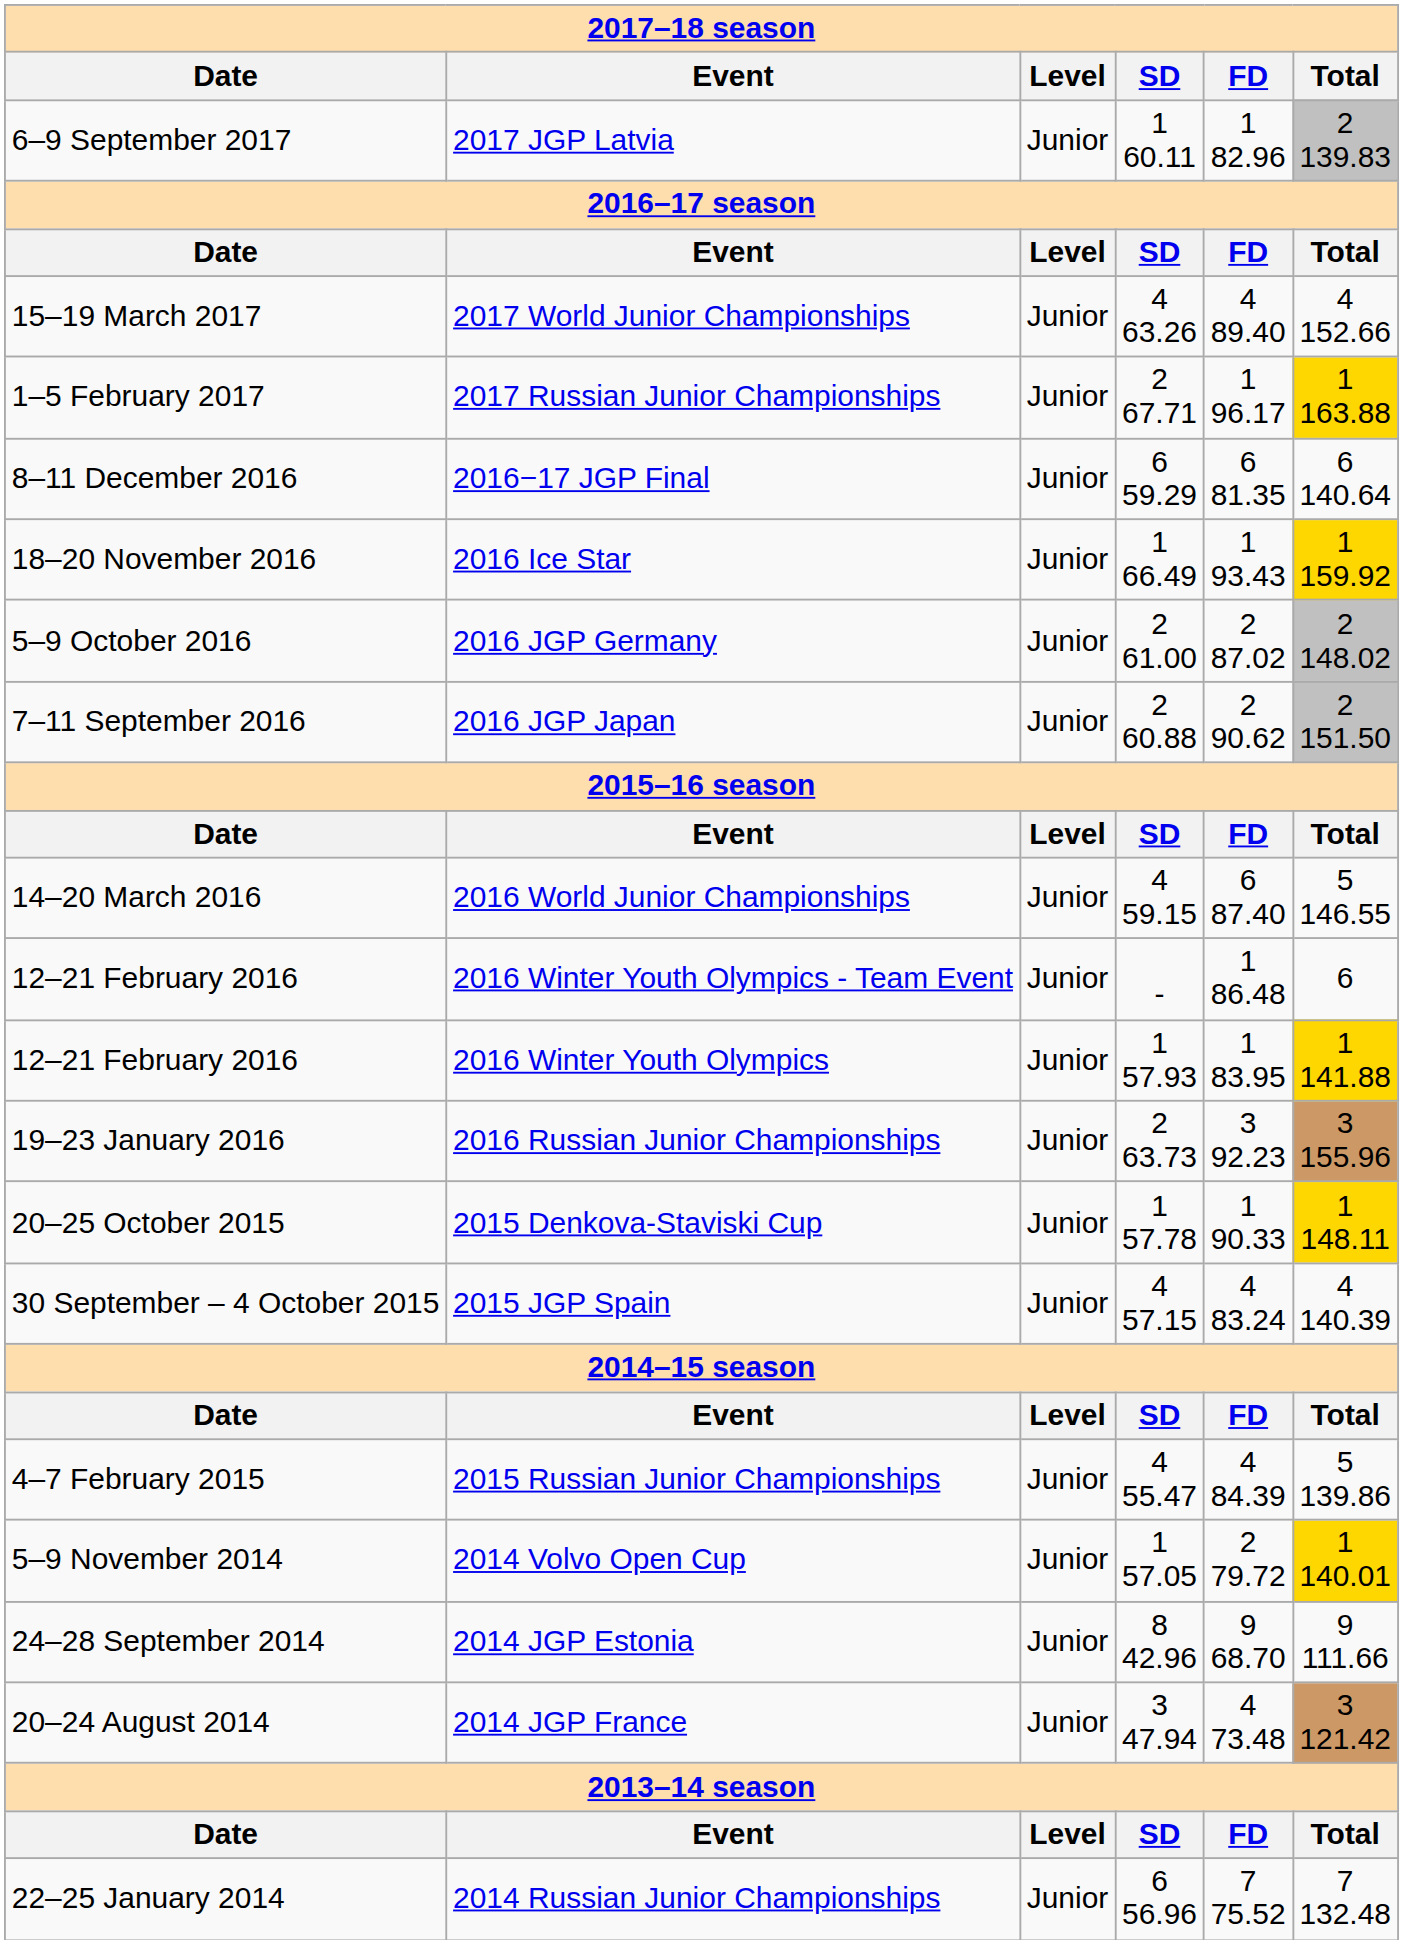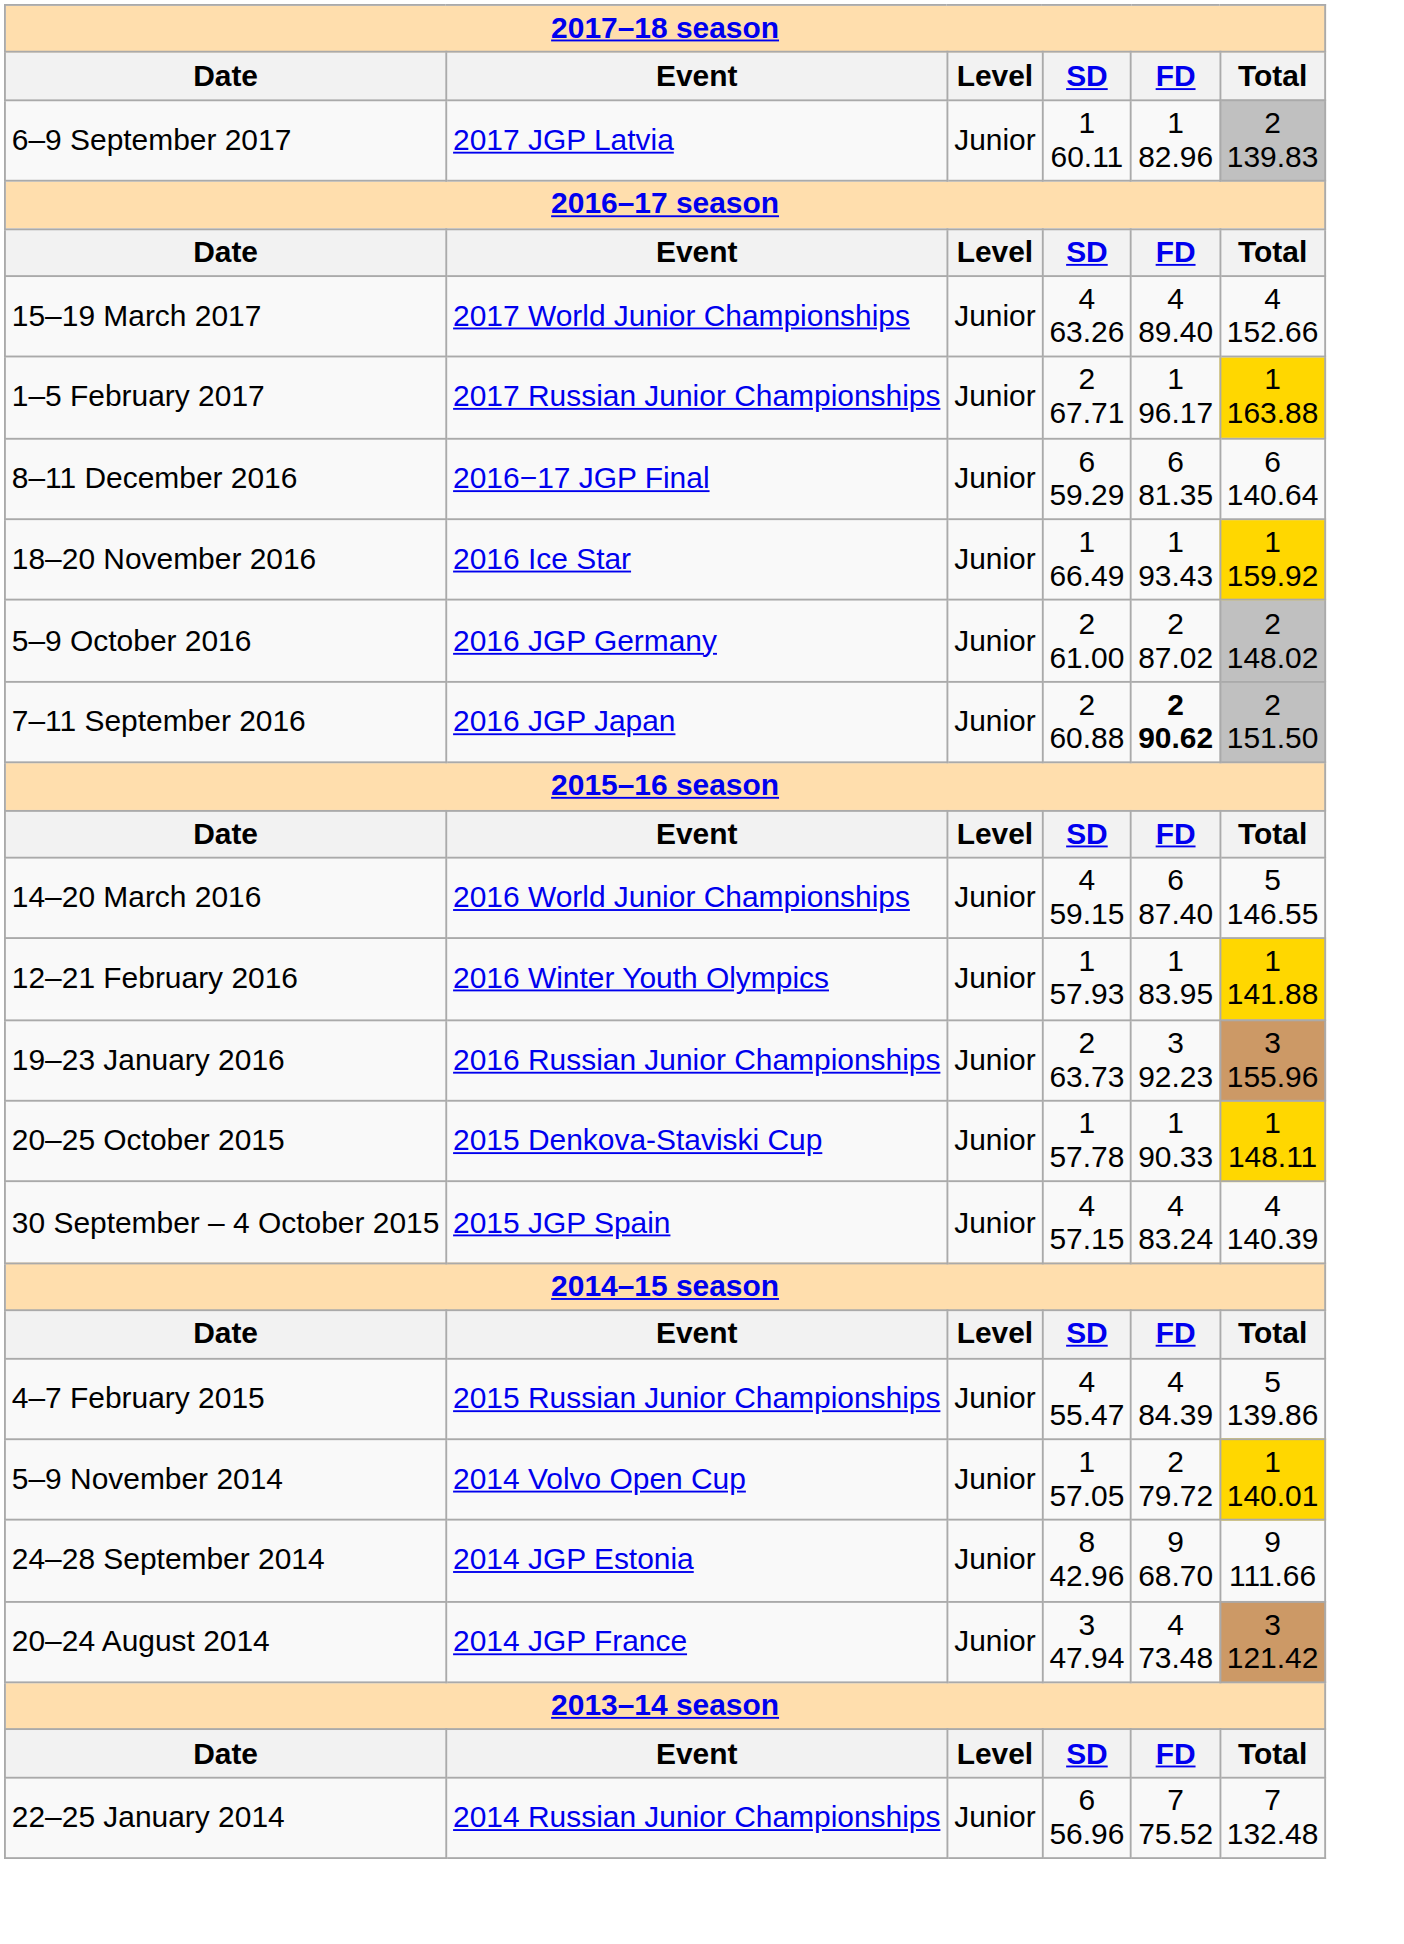 <table class="wikitable">
 <tr>
 <td style="background-color: #ffdead; " colspan=6 align=center><a href='#'><strong>2017–18 season</strong></a></td>
 </tr>
 <tr>
 <th>Date</th>
 <th>Event</th>
 <th>Level</th>
 <th><a href='#'>SD</a></th>
 <th><a href='#'>FD</a></th>
 <th>Total</th>
 </tr>
 <tr>
 <td>6–9 September 2017</td>
 <td><a href='#'>2017 JGP Latvia</a></td>
 <td>Junior</td>
 <td align=center>1 <br> 60.11</td>
 <td align=center>1 <br> 82.96</td>
 <td align=center bgcolor=silver>2 <br> 139.83</td>
 </tr>
 <tr>
 <td style="background-color: #ffdead; " colspan=6 align=center><a href='#'><strong>2016–17 season</strong></a></td>
 </tr>
 <tr>
 <th>Date</th>
 <th>Event</th>
 <th>Level</th>
 <th><a href='#'>SD</a></th>
 <th><a href='#'>FD</a></th>
 <th>Total</th>
 </tr>
 <tr>
 <td>15–19 March 2017</td>
 <td><a href='#'>2017 World Junior Championships</a></td>
 <td>Junior</td>
 <td align=center>4 <br> 63.26</td>
 <td align=center>4 <br> 89.40</td>
 <td align=center>4 <br> 152.66</td>
 </tr>
 <tr>
 <td>1–5 February 2017</td>
 <td><a href='#'>2017 Russian Junior Championships</a></td>
 <td>Junior</td>
 <td align=center>2 <br> 67.71</td>
 <td align=center>1 <br> 96.17</td>
 <td align=center bgcolor=gold>1 <br> 163.88</td>
 </tr>
 <tr>
 <td>8–11 December 2016</td>
 <td><a href='#'>2016−17 JGP Final</a></td>
 <td>Junior</td>
 <td align=center>6 <br> 59.29</td>
 <td align=center>6 <br> 81.35</td>
 <td align=center>6 <br> 140.64</td>
 </tr>
 <tr>
 <td>18–20 November 2016</td>
 <td><a href='#'>2016 Ice Star</a></td>
 <td>Junior</td>
 <td align=center>1 <br> 66.49</td>
 <td align=center>1 <br> 93.43</td>
 <td align=center bgcolor=gold>1 <br> 159.92</td>
 </tr>
 <tr>
 <td>5–9 October 2016</td>
 <td><a href='#'>2016 JGP Germany</a></td>
 <td>Junior</td>
 <td align=center>2 <br> 61.00</td>
 <td align=center>2 <br> 87.02</td>
 <td align=center bgcolor=silver>2 <br> 148.02</td>
 </tr>
 <tr>
 <td>7–11 September 2016</td>
 <td><a href='#'>2016 JGP Japan</a></td>
 <td>Junior</td>
 <td align=center>2 <br> 60.88</td>
-<td align=center>2 <br> 90.62</td>
+<td align=center><strong>2 <br> 90.62</strong></td>
 <td align=center bgcolor=silver>2 <br> 151.50</td>
 </tr>
 <tr>
 <td style="background-color: #ffdead; " colspan=6 align=center><a href='#'><strong>2015–16 season</strong></a></td>
 </tr>
 <tr>
 <th>Date</th>
 <th>Event</th>
 <th>Level</th>
 <th><a href='#'>SD</a></th>
 <th><a href='#'>FD</a></th>
 <th>Total</th>
 </tr>
 <tr>
 <td>14–20 March 2016</td>
 <td><a href='#'>2016 World Junior Championships</a></td>
 <td>Junior</td>
 <td align=center>4 <br> 59.15</td>
 <td align=center>6 <br> 87.40</td>
 <td align=center>5 <br> 146.55</td>
-</tr>
-<tr>
-<td>12–21 February 2016</td>
-<td><a href='#'>2016 Winter Youth Olympics - Team Event</a></td>
-<td>Junior</td>
-<td align=center><br> -</td>
-<td align=center>1 <br> 86.48</td>
-<td align=center>6 <br></td>
 </tr>
 <tr>
 <td>12–21 February 2016</td>
 <td><a href='#'>2016 Winter Youth Olympics</a></td>
 <td>Junior</td>
 <td align=center>1 <br> 57.93</td>
 <td align=center>1 <br> 83.95</td>
 <td align=center bgcolor=gold>1 <br> 141.88</td>
 </tr>
 <tr>
 <td>19–23 January 2016</td>
 <td><a href='#'>2016 Russian Junior Championships</a></td>
 <td>Junior</td>
 <td align=center>2 <br> 63.73</td>
 <td align=center>3 <br> 92.23</td>
 <td align=center bgcolor=cc9966>3 <br> 155.96</td>
 </tr>
 <tr>
 <td>20–25 October 2015</td>
 <td><a href='#'>2015 Denkova-Staviski Cup</a></td>
 <td>Junior</td>
 <td align=center>1 <br> 57.78</td>
 <td align=center>1 <br> 90.33</td>
 <td align=center bgcolor=gold>1 <br> 148.11</td>
 </tr>
 <tr>
 <td>30 September – 4 October 2015</td>
 <td><a href='#'>2015 JGP Spain</a></td>
 <td>Junior</td>
 <td align=center>4 <br> 57.15</td>
 <td align=center>4 <br> 83.24</td>
 <td align=center>4 <br> 140.39</td>
 </tr>
 <tr>
 <td style="background-color: #ffdead; " colspan=6 align=center><a href='#'><strong>2014–15 season</strong></a></td>
 </tr>
 <tr>
 <th>Date</th>
 <th>Event</th>
 <th>Level</th>
 <th><a href='#'>SD</a></th>
 <th><a href='#'>FD</a></th>
 <th>Total</th>
 </tr>
 <tr>
 <td>4–7 February 2015</td>
 <td><a href='#'>2015 Russian Junior Championships</a></td>
 <td>Junior</td>
 <td align=center>4 <br> 55.47</td>
 <td align=center>4 <br> 84.39</td>
 <td align=center>5 <br> 139.86</td>
 </tr>
 <tr>
 <td>5–9 November 2014</td>
 <td><a href='#'>2014 Volvo Open Cup</a></td>
 <td>Junior</td>
 <td align=center>1 <br> 57.05</td>
 <td align=center>2 <br> 79.72</td>
 <td align=center bgcolor=gold>1 <br> 140.01</td>
 </tr>
 <tr>
 <td>24–28 September 2014</td>
 <td><a href='#'>2014 JGP Estonia</a></td>
 <td>Junior</td>
 <td align=center>8 <br> 42.96</td>
 <td align=center>9 <br> 68.70</td>
 <td align=center>9 <br> 111.66</td>
 </tr>
 <tr>
 <td>20–24 August 2014</td>
 <td><a href='#'>2014 JGP France</a></td>
 <td>Junior</td>
 <td align=center>3 <br> 47.94</td>
 <td align=center>4 <br> 73.48</td>
 <td align=center bgcolor=cc9966>3 <br> 121.42</td>
 </tr>
 <tr>
 <td style="background-color: #ffdead; " colspan=6 align=center><a href='#'><strong>2013–14 season</strong></a></td>
 </tr>
 <tr>
 <th>Date</th>
 <th>Event</th>
 <th>Level</th>
 <th><a href='#'>SD</a></th>
 <th><a href='#'>FD</a></th>
 <th>Total</th>
 </tr>
 <tr>
 <td>22–25 January 2014</td>
 <td><a href='#'>2014 Russian Junior Championships</a></td>
 <td>Junior</td>
 <td align=center>6 <br> 56.96</td>
 <td align=center>7 <br> 75.52</td>
 <td align=center>7 <br> 132.48</td>
 </tr>
 </table>
